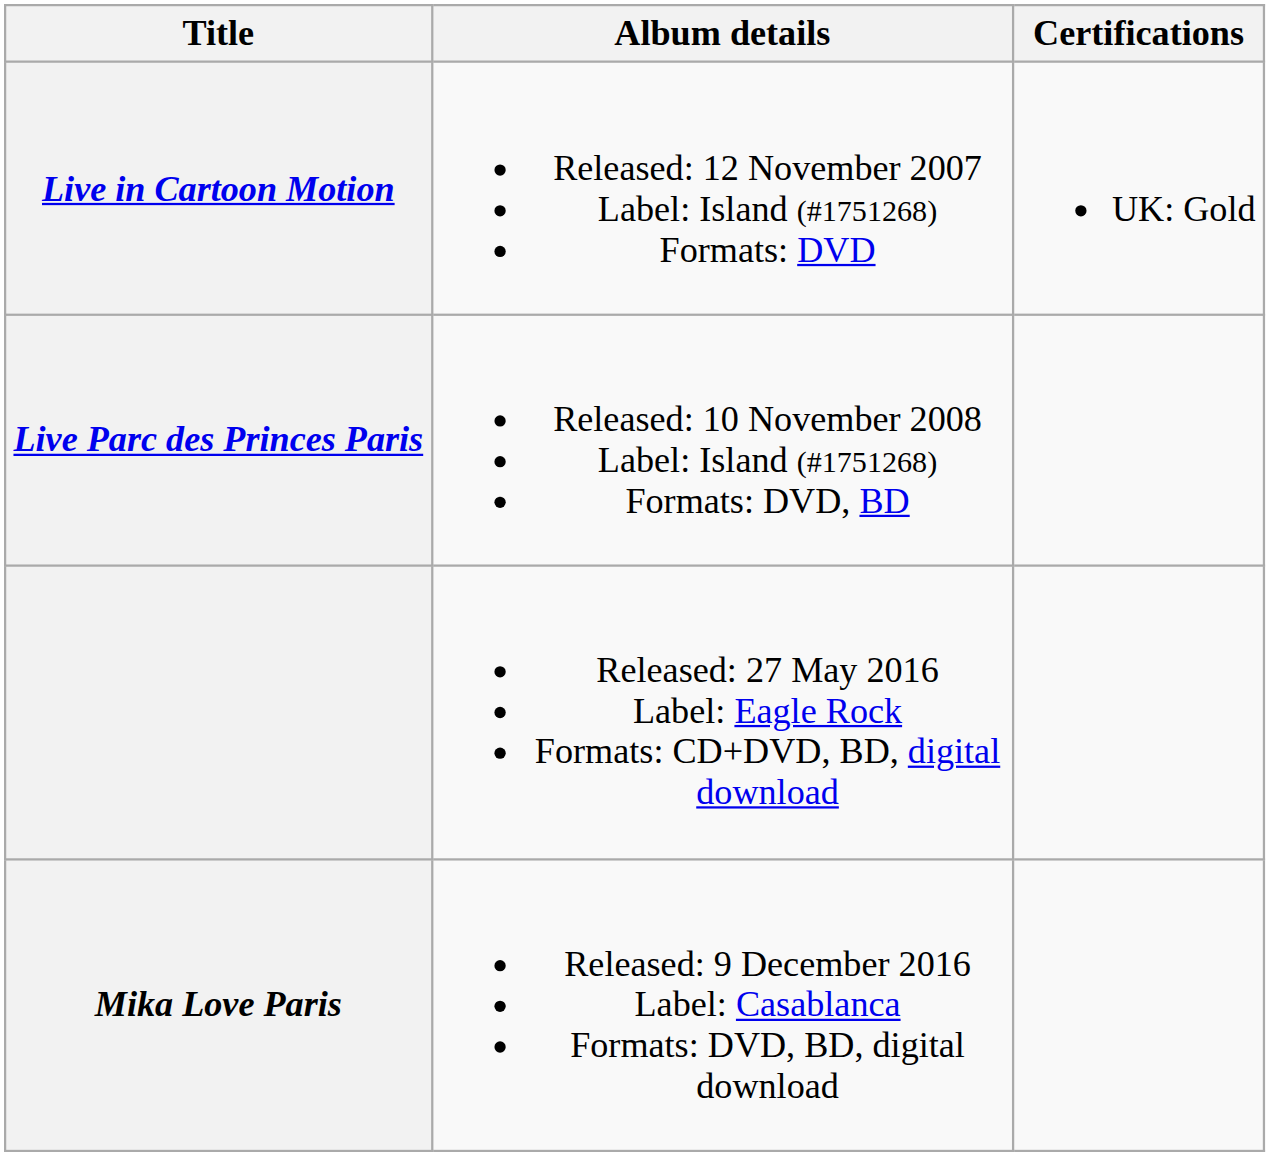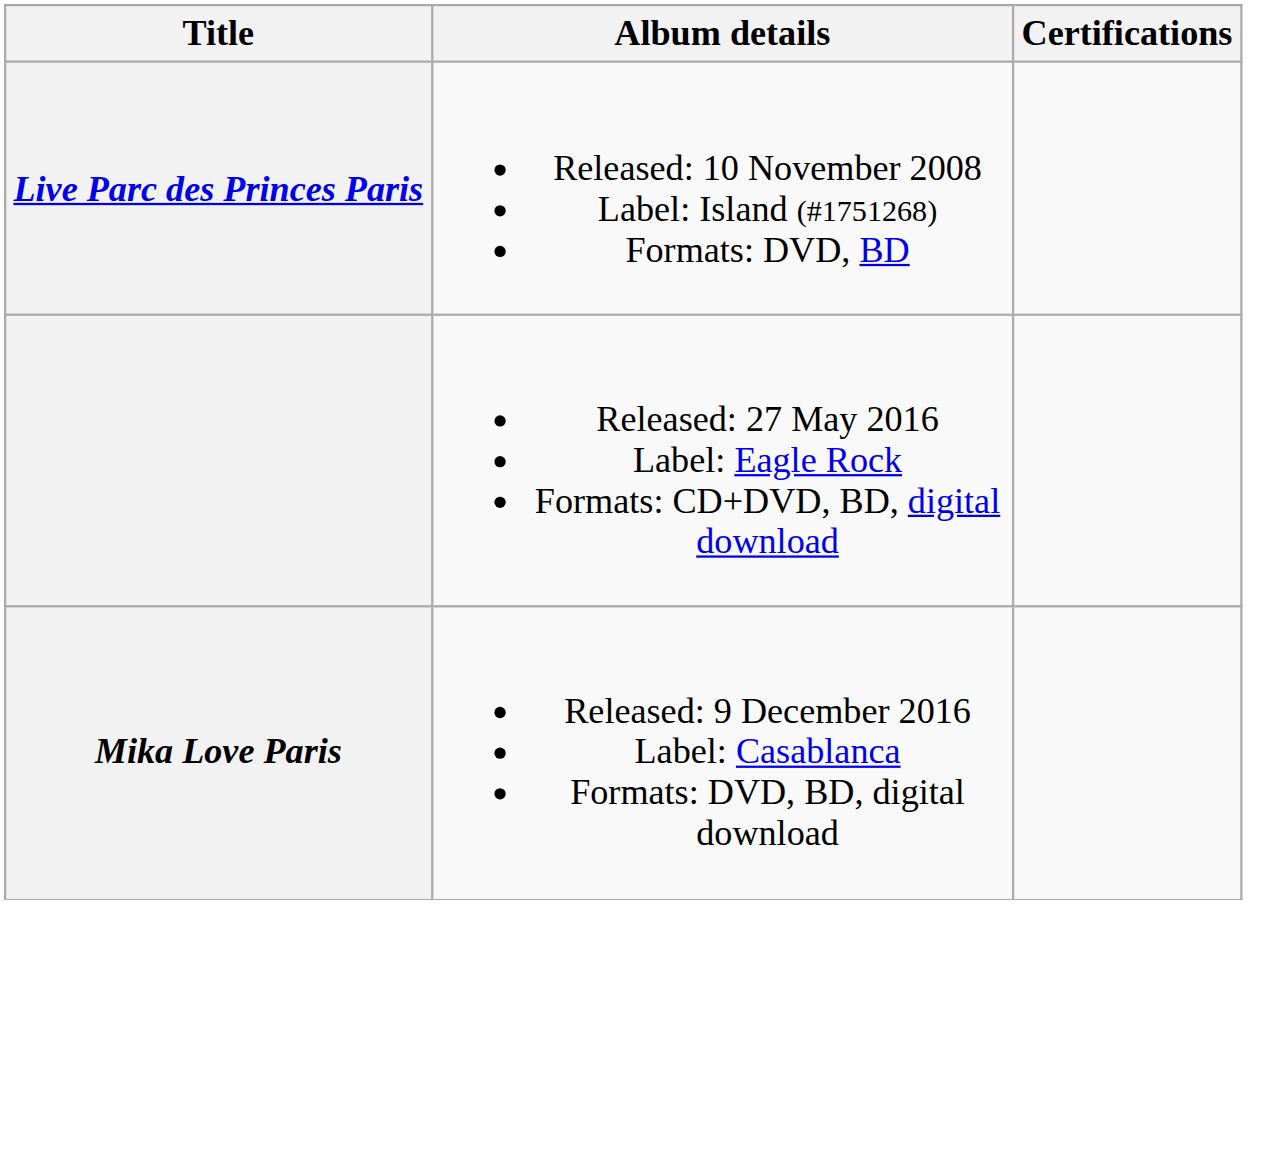 <table class="wikitable plainrowheaders" style="text-align:center;" border="1">
 <tr>
 <th scope="col">Title</th>
 <th scope="col" width="250">Album details</th>
 <th scope="col">Certifications</th>
-</tr>
-<tr>
-<th scope="row"><em><a href='#'>Live in Cartoon Motion</a></em></th>
-<td><br><ul><li>Released: 12 November 2007</li><li>Label: Island <small>(#1751268)</small></li><li>Formats: <a href='#'>DVD</a></li></ul></td>
-<td><br><ul><li>UK: Gold</li></ul></td>
 </tr>
 <tr>
 <th scope="row"><em><a href='#'>Live Parc des Princes Paris</a></em></th>
 <td><br><ul><li>Released: 10 November 2008</li><li>Label: Island <small>(#1751268)</small></li><li>Formats: DVD, <a href='#'>BD</a></li></ul></td>
 <td></td>
 </tr>
 <tr>
 <th scope="row"></th>
 <td><br><ul><li>Released: 27 May 2016</li><li>Label: <a href='#'>Eagle Rock</a> </li><li>Formats: CD+DVD, BD, <a href='#'>digital download</a></li></ul></td>
 <td></td>
 </tr>
 <tr>
 <th scope="row"><em>Mika Love Paris</em></th>
 <td><br><ul><li>Released: 9 December 2016</li><li>Label: <a href='#'>Casablanca</a> </li><li>Formats: DVD, BD, digital download</li></ul></td>
 <td></td>
 </tr>
 </table>
